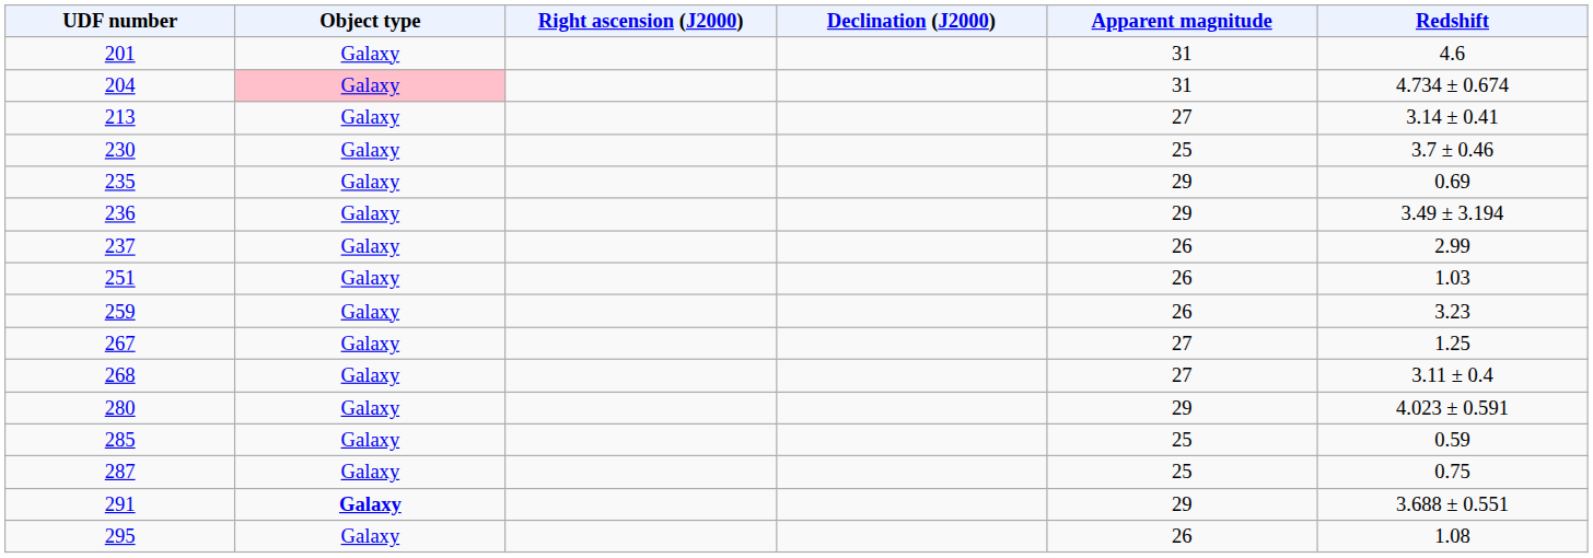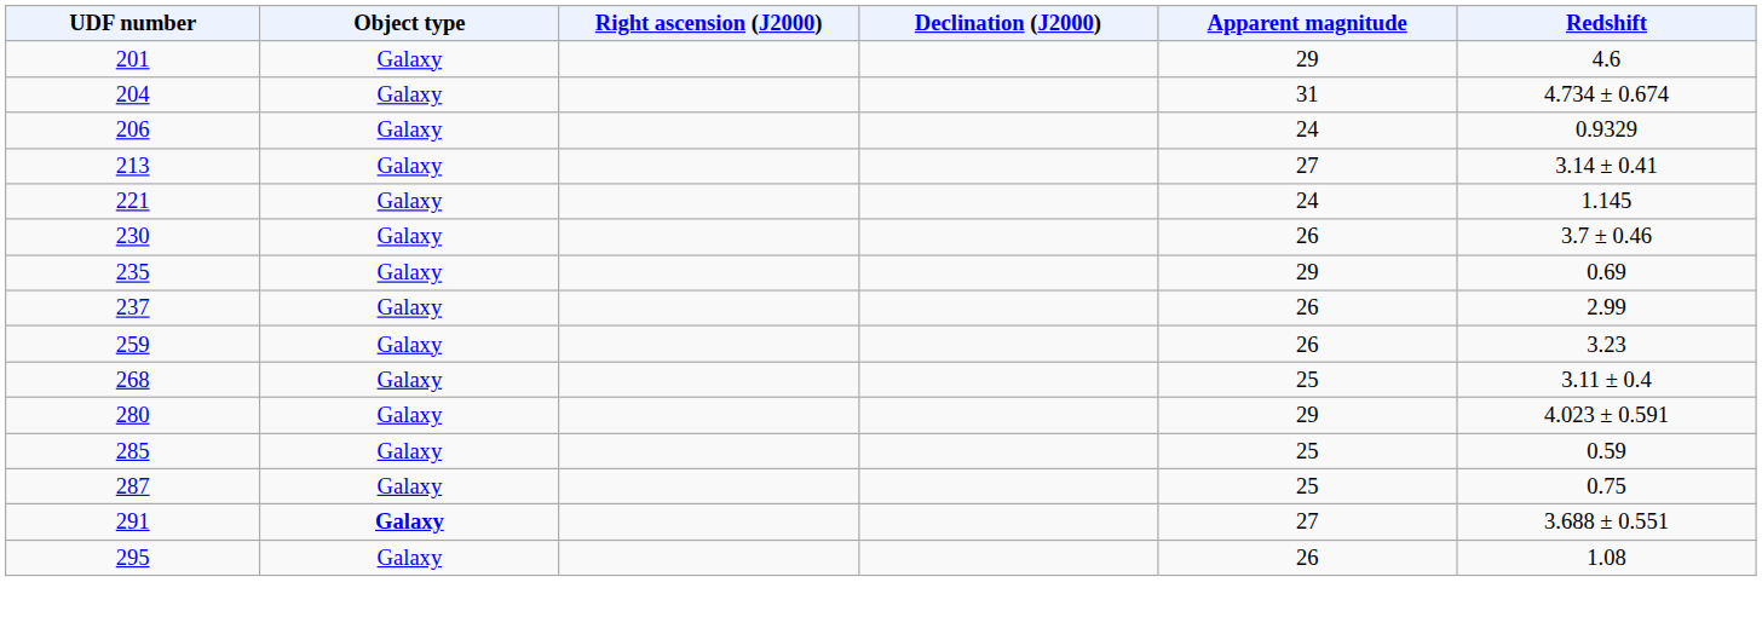 <table class="wikitable sortable" style="text-align: center;">
 <tr>
 <th style="background:#edf3fe; width: 8.5%;">UDF number</th>
 <th style="background:#edf3fe; width: 10%;">Object type</th>
 <th style="background:#edf3fe; width: 10%;"><a href='#'>Right ascension</a> (<a href='#'>J2000</a>)</th>
 <th style="background:#edf3fe; width: 10%;"><a href='#'>Declination</a> (<a href='#'>J2000</a>)</th>
 <th style="background:#edf3fe; width: 10%;"><a href='#'>Apparent magnitude</a></th>
 <th style="background:#edf3fe; width: 10%;"><a href='#'>Redshift</a></th>
 </tr>
 <tr>
 <td><a href='#'>201</a></td>
 <td><a href='#'>Galaxy</a></td>
 <td></td>
 <td></td>
-<td>31</td>
+<td>29</td>
 <td>4.6</td>
 </tr>
 <tr>
 <td><a href='#'>204</a></td>
-<td style="background: pink;"><a href='#'>Galaxy</a></td>
+<td><a href='#'>Galaxy</a></td>
 <td></td>
 <td></td>
 <td>31</td>
 <td>4.734 ± 0.674</td>
+</tr>
+<tr>
+<td><a href='#'>206</a></td>
+<td><a href='#'>Galaxy</a></td>
+<td></td>
+<td></td>
+<td>24</td>
+<td>0.9329</td>
 </tr>
 <tr>
 <td><a href='#'>213</a></td>
 <td><a href='#'>Galaxy</a></td>
 <td></td>
 <td></td>
 <td>27</td>
 <td>3.14 ± 0.41</td>
 </tr>
 <tr>
+<td><a href='#'>221</a></td>
+<td><a href='#'>Galaxy</a></td>
+<td></td>
+<td></td>
+<td>24</td>
+<td>1.145</td>
+</tr>
+<tr>
 <td><a href='#'>230</a></td>
 <td><a href='#'>Galaxy</a></td>
 <td></td>
 <td></td>
-<td>25</td>
+<td>26</td>
 <td>3.7 ± 0.46</td>
 </tr>
 <tr>
 <td><a href='#'>235</a></td>
 <td><a href='#'>Galaxy</a></td>
 <td></td>
 <td></td>
 <td>29</td>
 <td>0.69</td>
 </tr>
 <tr>
-<td><a href='#'>236</a></td>
-<td><a href='#'>Galaxy</a></td>
-<td></td>
-<td></td>
-<td>29</td>
-<td>3.49 ± 3.194</td>
-</tr>
-<tr>
 <td><a href='#'>237</a></td>
 <td><a href='#'>Galaxy</a></td>
 <td></td>
 <td></td>
 <td>26</td>
 <td>2.99</td>
-</tr>
-<tr>
-<td><a href='#'>251</a></td>
-<td><a href='#'>Galaxy</a></td>
-<td></td>
-<td></td>
-<td>26</td>
-<td>1.03</td>
 </tr>
 <tr>
 <td><a href='#'>259</a></td>
 <td><a href='#'>Galaxy</a></td>
 <td></td>
 <td></td>
 <td>26</td>
 <td>3.23</td>
 </tr>
 <tr>
-<td><a href='#'>267</a></td>
-<td><a href='#'>Galaxy</a></td>
-<td></td>
-<td></td>
-<td>27</td>
-<td>1.25</td>
-</tr>
-<tr>
 <td><a href='#'>268</a></td>
 <td><a href='#'>Galaxy</a></td>
 <td></td>
 <td></td>
-<td>27</td>
+<td>25</td>
 <td>3.11 ± 0.4</td>
 </tr>
 <tr>
 <td><a href='#'>280</a></td>
 <td><a href='#'>Galaxy</a></td>
 <td></td>
 <td></td>
 <td>29</td>
 <td>4.023 ± 0.591</td>
 </tr>
 <tr>
 <td><a href='#'>285</a></td>
 <td><a href='#'>Galaxy</a></td>
 <td></td>
 <td></td>
 <td>25</td>
 <td>0.59</td>
 </tr>
 <tr>
 <td><a href='#'>287</a></td>
 <td><a href='#'>Galaxy</a></td>
 <td></td>
 <td></td>
 <td>25</td>
 <td>0.75</td>
 </tr>
 <tr>
 <td><a href='#'>291</a></td>
 <td><strong><a href='#'>Galaxy</a></strong></td>
 <td></td>
 <td></td>
-<td>29</td>
+<td>27</td>
 <td>3.688 ± 0.551</td>
 </tr>
 <tr>
 <td><a href='#'>295</a></td>
 <td><a href='#'>Galaxy</a></td>
 <td></td>
 <td></td>
 <td>26</td>
 <td>1.08</td>
 </tr>
 </table>
